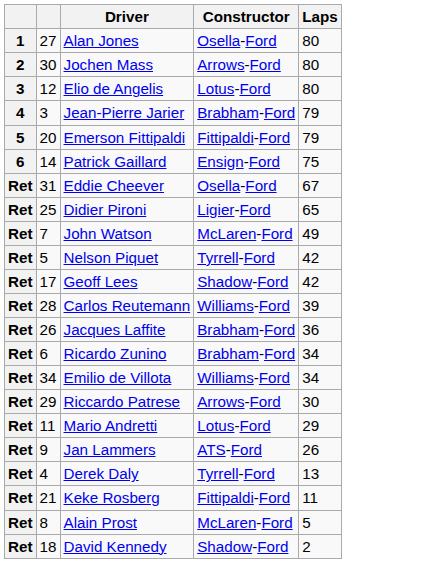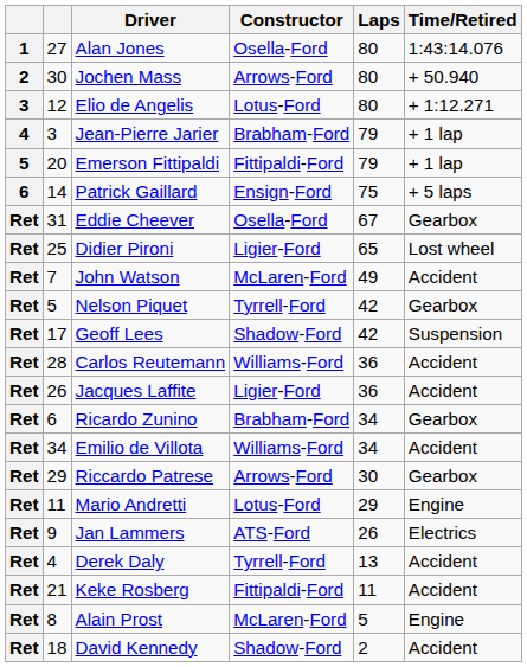 <table class="wikitable" style="font-size: 95%;">
 <tr>
 <th></th>
 <th></th>
 <th>Driver</th>
 <th>Constructor</th>
 <th>Laps</th>
+<th>Time/Retired</th>
 </tr>
 <tr>
 <th>1</th>
 <td>27</td>
 <td> <a href='#'>Alan Jones</a></td>
 <td><a href='#'>Osella</a>-<a href='#'>Ford</a></td>
 <td>80</td>
+<td>1:43:14.076</td>
 </tr>
 <tr>
 <th>2</th>
 <td>30</td>
 <td> <a href='#'>Jochen Mass</a></td>
 <td><a href='#'>Arrows</a>-<a href='#'>Ford</a></td>
 <td>80</td>
+<td>+ 50.940</td>
 </tr>
 <tr>
 <th>3</th>
 <td>12</td>
 <td> <a href='#'>Elio de Angelis</a></td>
 <td><a href='#'>Lotus</a>-<a href='#'>Ford</a></td>
 <td>80</td>
+<td>+ 1:12.271</td>
 </tr>
 <tr>
 <th>4</th>
 <td>3</td>
 <td> <a href='#'>Jean-Pierre Jarier</a></td>
 <td><a href='#'>Brabham</a>-<a href='#'>Ford</a></td>
 <td>79</td>
+<td>+ 1 lap</td>
 </tr>
 <tr>
 <th>5</th>
 <td>20</td>
 <td> <a href='#'>Emerson Fittipaldi</a></td>
 <td><a href='#'>Fittipaldi</a>-<a href='#'>Ford</a></td>
 <td>79</td>
+<td>+ 1 lap</td>
 </tr>
 <tr>
 <th>6</th>
 <td>14</td>
 <td> <a href='#'>Patrick Gaillard</a></td>
 <td><a href='#'>Ensign</a>-<a href='#'>Ford</a></td>
 <td>75</td>
+<td>+ 5 laps</td>
 </tr>
 <tr>
 <th>Ret</th>
 <td>31</td>
 <td> <a href='#'>Eddie Cheever</a></td>
 <td><a href='#'>Osella</a>-<a href='#'>Ford</a></td>
 <td>67</td>
+<td>Gearbox</td>
 </tr>
 <tr>
 <th>Ret</th>
 <td>25</td>
 <td> <a href='#'>Didier Pironi</a></td>
 <td><a href='#'>Ligier</a>-<a href='#'>Ford</a></td>
 <td>65</td>
+<td>Lost wheel</td>
 </tr>
 <tr>
 <th>Ret</th>
 <td>7</td>
 <td> <a href='#'>John Watson</a></td>
 <td><a href='#'>McLaren</a>-<a href='#'>Ford</a></td>
 <td>49</td>
+<td>Accident</td>
 </tr>
 <tr>
 <th>Ret</th>
 <td>5</td>
 <td> <a href='#'>Nelson Piquet</a></td>
 <td><a href='#'>Tyrrell</a>-<a href='#'>Ford</a></td>
 <td>42</td>
+<td>Gearbox</td>
 </tr>
 <tr>
 <th>Ret</th>
 <td>17</td>
 <td> <a href='#'>Geoff Lees</a></td>
 <td><a href='#'>Shadow</a>-<a href='#'>Ford</a></td>
 <td>42</td>
+<td>Suspension</td>
 </tr>
 <tr>
 <th>Ret</th>
 <td>28</td>
 <td> <a href='#'>Carlos Reutemann</a></td>
 <td><a href='#'>Williams</a>-<a href='#'>Ford</a></td>
-<td>39</td>
+<td>36</td>
+<td>Accident</td>
 </tr>
 <tr>
 <th>Ret</th>
 <td>26</td>
 <td> <a href='#'>Jacques Laffite</a></td>
-<td><a href='#'>Brabham</a>-<a href='#'>Ford</a></td>
+<td><a href='#'>Ligier</a>-<a href='#'>Ford</a></td>
 <td>36</td>
+<td>Accident</td>
 </tr>
 <tr>
 <th>Ret</th>
 <td>6</td>
 <td> <a href='#'>Ricardo Zunino</a></td>
 <td><a href='#'>Brabham</a>-<a href='#'>Ford</a></td>
 <td>34</td>
+<td>Gearbox</td>
 </tr>
 <tr>
 <th>Ret</th>
 <td>34</td>
 <td> <a href='#'>Emilio de Villota</a></td>
 <td><a href='#'>Williams</a>-<a href='#'>Ford</a></td>
 <td>34</td>
+<td>Accident</td>
 </tr>
 <tr>
 <th>Ret</th>
 <td>29</td>
 <td> <a href='#'>Riccardo Patrese</a></td>
 <td><a href='#'>Arrows</a>-<a href='#'>Ford</a></td>
 <td>30</td>
+<td>Gearbox</td>
 </tr>
 <tr>
 <th>Ret</th>
 <td>11</td>
 <td> <a href='#'>Mario Andretti</a></td>
 <td><a href='#'>Lotus</a>-<a href='#'>Ford</a></td>
 <td>29</td>
+<td>Engine</td>
 </tr>
 <tr>
 <th>Ret</th>
 <td>9</td>
 <td> <a href='#'>Jan Lammers</a></td>
 <td><a href='#'>ATS</a>-<a href='#'>Ford</a></td>
 <td>26</td>
+<td>Electrics</td>
 </tr>
 <tr>
 <th>Ret</th>
 <td>4</td>
 <td> <a href='#'>Derek Daly</a></td>
 <td><a href='#'>Tyrrell</a>-<a href='#'>Ford</a></td>
 <td>13</td>
+<td>Accident</td>
 </tr>
 <tr>
 <th>Ret</th>
 <td>21</td>
 <td> <a href='#'>Keke Rosberg</a></td>
 <td><a href='#'>Fittipaldi</a>-<a href='#'>Ford</a></td>
 <td>11</td>
+<td>Accident</td>
 </tr>
 <tr>
 <th>Ret</th>
 <td>8</td>
 <td> <a href='#'>Alain Prost</a></td>
 <td><a href='#'>McLaren</a>-<a href='#'>Ford</a></td>
 <td>5</td>
+<td>Engine</td>
 </tr>
 <tr>
 <th>Ret</th>
 <td>18</td>
 <td> <a href='#'>David Kennedy</a></td>
 <td><a href='#'>Shadow</a>-<a href='#'>Ford</a></td>
 <td>2</td>
+<td>Accident</td>
 </tr>
 </table>
